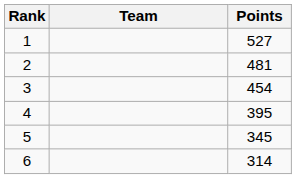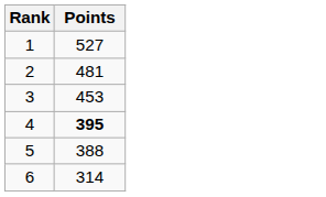 <table class="wikitable" style="text-align:center;">
 <tr>
 <th width=40>Rank</th>
-<th width=180>Team</th>
 <th width=60>Points</th>
 </tr>
 <tr>
 <td>1</td>
-<td align=left></td>
 <td>527</td>
 </tr>
 <tr>
 <td>2</td>
-<td align=left></td>
 <td>481</td>
 </tr>
 <tr>
 <td>3</td>
-<td align=left></td>
-<td>454</td>
+<td>453</td>
 </tr>
 <tr>
 <td>4</td>
-<td align=left></td>
-<td>395</td>
+<td><strong>395</strong></td>
 </tr>
 <tr>
 <td>5</td>
-<td align=left></td>
-<td>345</td>
+<td>388</td>
 </tr>
 <tr>
 <td>6</td>
-<td align=left></td>
 <td>314</td>
 </tr>
 </table>
